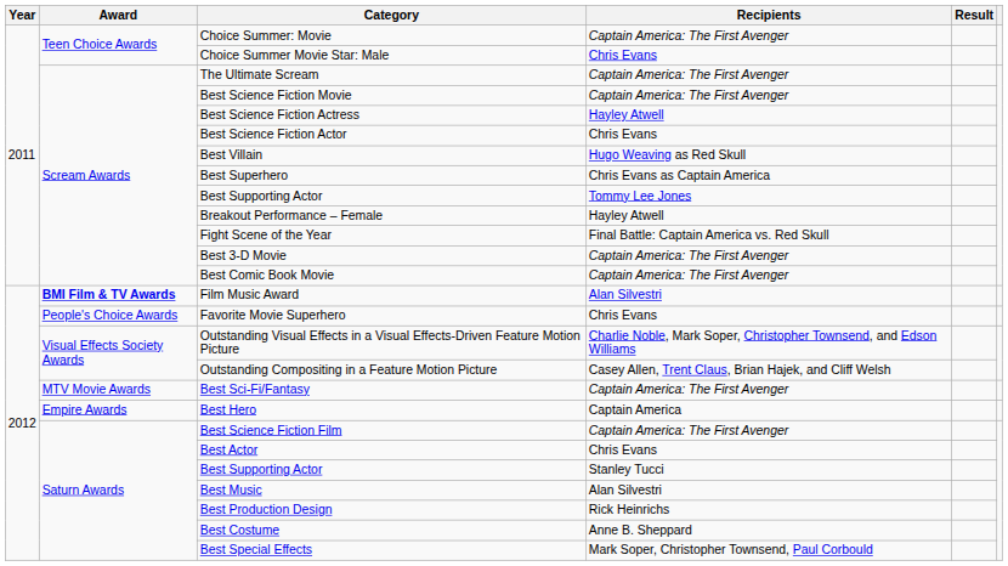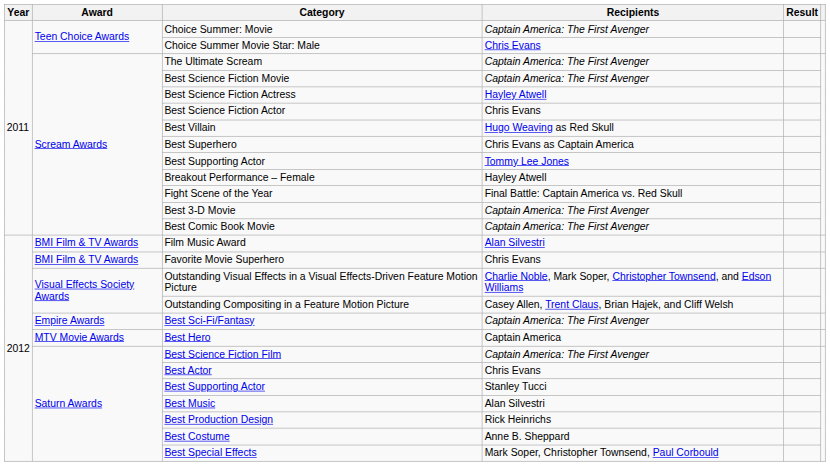 <table class="wikitable sortable" style="width: 100%;">
 <tr>
 <th>Year</th>
 <th>Award</th>
 <th>Category</th>
 <th>Recipients</th>
 <th>Result</th>
 <th scope="col" class="unsortable"></th>
 </tr>
 <tr>
 <td rowspan="13">2011</td>
 <td rowspan="2"><a href='#'>Teen Choice Awards</a></td>
 <td>Choice Summer: Movie</td>
 <td><em>Captain America: The First Avenger</em></td>
 <td></td>
 <td style="text-align: center;" rowspan="2"></td>
 </tr>
 <tr>
 <td>Choice Summer Movie Star: Male</td>
 <td><a href='#'>Chris Evans</a></td>
 <td></td>
 </tr>
 <tr>
 <td rowspan="11"><a href='#'>Scream Awards</a></td>
 <td>The Ultimate Scream</td>
 <td><em>Captain America: The First Avenger</em></td>
 <td></td>
 <td style="text-align: center;" rowspan="11"></td>
 </tr>
 <tr>
 <td>Best Science Fiction Movie</td>
 <td><em>Captain America: The First Avenger</em></td>
 <td></td>
 </tr>
 <tr>
 <td>Best Science Fiction Actress</td>
 <td><a href='#'>Hayley Atwell</a></td>
 <td></td>
 </tr>
 <tr>
 <td>Best Science Fiction Actor</td>
 <td>Chris Evans</td>
 <td></td>
 </tr>
 <tr>
 <td>Best Villain</td>
 <td><a href='#'>Hugo Weaving</a> as Red Skull</td>
 <td></td>
 </tr>
 <tr>
 <td>Best Superhero</td>
 <td>Chris Evans as Captain America</td>
 <td></td>
 </tr>
 <tr>
 <td>Best Supporting Actor</td>
 <td><a href='#'>Tommy Lee Jones</a></td>
 <td></td>
 </tr>
 <tr>
 <td>Breakout Performance – Female</td>
 <td>Hayley Atwell</td>
 <td></td>
 </tr>
 <tr>
 <td>Fight Scene of the Year</td>
 <td>Final Battle: Captain America vs. Red Skull</td>
 <td></td>
 </tr>
 <tr>
 <td>Best 3-D Movie</td>
 <td><em>Captain America: The First Avenger</em></td>
 <td></td>
 </tr>
 <tr>
 <td>Best Comic Book Movie</td>
 <td><em>Captain America: The First Avenger</em></td>
 <td></td>
 </tr>
 <tr>
 <td rowspan="13">2012</td>
-<td><strong><a href='#'>BMI Film & TV Awards</a></strong></td>
+<td><a href='#'>BMI Film & TV Awards</a></td>
 <td>Film Music Award</td>
 <td><a href='#'>Alan Silvestri</a></td>
 <td></td>
 <td style="text-align: center;"></td>
 </tr>
 <tr>
-<td><a href='#'>People's Choice Awards</a></td>
+<td><a href='#'>BMI Film & TV Awards</a></td>
 <td>Favorite Movie Superhero</td>
 <td>Chris Evans</td>
 <td></td>
 <td style="text-align: center;"></td>
 </tr>
 <tr>
 <td rowspan="2"><a href='#'>Visual Effects Society Awards</a></td>
 <td>Outstanding Visual Effects in a Visual Effects-Driven Feature Motion Picture</td>
 <td><a href='#'>Charlie Noble</a>, Mark Soper, <a href='#'>Christopher Townsend</a>, and <a href='#'>Edson Williams</a></td>
 <td></td>
 <td style="text-align: center;" rowspan="2"></td>
 </tr>
 <tr>
 <td>Outstanding Compositing in a Feature Motion Picture</td>
 <td>Casey Allen, <a href='#'>Trent Claus</a>, Brian Hajek, and Cliff Welsh</td>
 <td></td>
 </tr>
 <tr>
-<td><a href='#'>MTV Movie Awards</a></td>
+<td><a href='#'>Empire Awards</a></td>
 <td><a href='#'>Best Sci-Fi/Fantasy</a></td>
 <td><em>Captain America: The First Avenger</em></td>
 <td></td>
 <td style="text-align: center;"></td>
 </tr>
 <tr>
-<td><a href='#'>Empire Awards</a></td>
+<td><a href='#'>MTV Movie Awards</a></td>
 <td><a href='#'>Best Hero</a></td>
 <td>Captain America</td>
 <td></td>
 <td style="text-align: center;"></td>
 </tr>
 <tr>
 <td rowspan="7"><a href='#'>Saturn Awards</a></td>
 <td><a href='#'>Best Science Fiction Film</a></td>
 <td><em>Captain America: The First Avenger</em></td>
 <td></td>
 <td rowspan="7" style="text-align: center;"></td>
 </tr>
 <tr>
 <td><a href='#'>Best Actor</a></td>
 <td>Chris Evans</td>
 <td></td>
 </tr>
 <tr>
 <td><a href='#'>Best Supporting Actor</a></td>
 <td>Stanley Tucci</td>
 <td></td>
 </tr>
 <tr>
 <td><a href='#'>Best Music</a></td>
 <td>Alan Silvestri</td>
 <td></td>
 </tr>
 <tr>
 <td><a href='#'>Best Production Design</a></td>
 <td>Rick Heinrichs</td>
 <td></td>
 </tr>
 <tr>
 <td><a href='#'>Best Costume</a></td>
 <td>Anne B. Sheppard</td>
 <td></td>
 </tr>
 <tr>
 <td><a href='#'>Best Special Effects</a></td>
 <td>Mark Soper, Christopher Townsend, <a href='#'>Paul Corbould</a></td>
 <td></td>
 </tr>
 </table>
